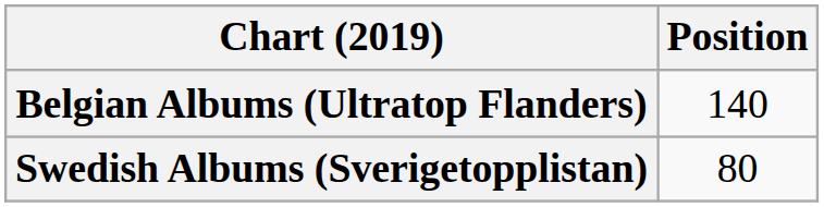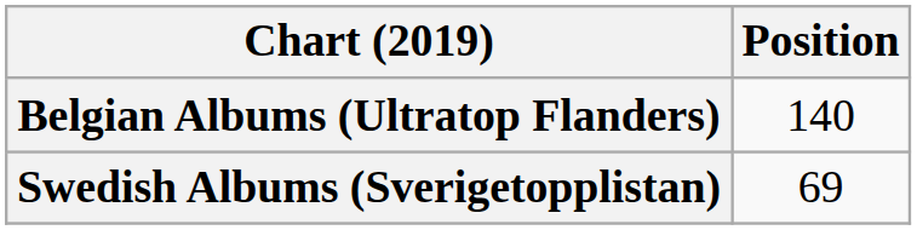 <table class="wikitable plainrowheaders" style="text-align:center">
 <tr>
 <th scope="col">Chart (2019)</th>
 <th scope="col">Position</th>
 </tr>
 <tr>
 <th scope="row">Belgian Albums (Ultratop Flanders)</th>
 <td>140</td>
 </tr>
 <tr>
 <th scope="row">Swedish Albums (Sverigetopplistan)</th>
-<td>80</td>
+<td>69</td>
 </tr>
 </table>
